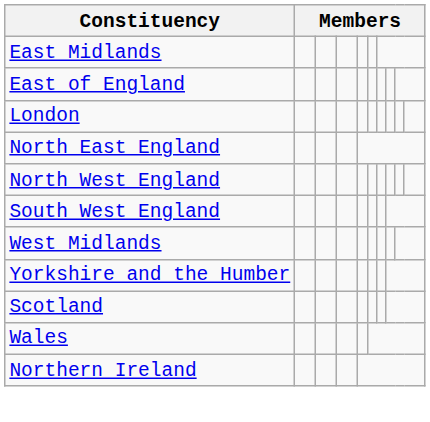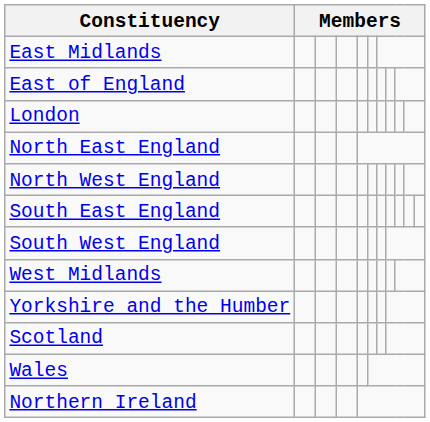 <table class="wikitable">
 <tr>
 <th>Constituency</th>
 <th colspan=10>Members</th>
 </tr>
 <tr>
 <td><a href='#'>East Midlands</a></td>
 <td></td>
 <td></td>
 <td></td>
 <td></td>
 <td></td>
 <td colspan=5> </td>
 </tr>
 <tr>
 <td><a href='#'>East of England</a></td>
 <td></td>
 <td></td>
 <td></td>
 <td></td>
 <td></td>
 <td></td>
 <td></td>
 <td colspan=3> </td>
 </tr>
 <tr>
 <td><a href='#'>London</a></td>
 <td></td>
 <td></td>
 <td></td>
 <td></td>
 <td></td>
 <td></td>
 <td></td>
 <td></td>
 <td colspan=2> </td>
 </tr>
 <tr>
 <td><a href='#'>North East England</a></td>
 <td></td>
 <td></td>
 <td></td>
 <td colspan=7> </td>
 </tr>
 <tr>
 <td><a href='#'>North West England</a></td>
 <td></td>
 <td></td>
 <td></td>
 <td></td>
 <td></td>
 <td></td>
 <td></td>
 <td></td>
 <td colspan=2> </td>
+</tr>
+<tr>
+<td><a href='#'>South East England</a></td>
+<td></td>
+<td></td>
+<td></td>
+<td></td>
+<td></td>
+<td></td>
+<td></td>
+<td></td>
+<td></td>
+<td></td>
 </tr>
 <tr>
 <td><a href='#'>South West England</a></td>
 <td></td>
 <td></td>
 <td></td>
 <td></td>
 <td></td>
 <td></td>
 <td colspan=4> </td>
 </tr>
 <tr>
 <td><a href='#'>West Midlands</a></td>
 <td></td>
 <td></td>
 <td></td>
 <td></td>
 <td></td>
 <td></td>
 <td></td>
 <td colspan=3> </td>
 </tr>
 <tr>
 <td><a href='#'>Yorkshire and the Humber</a></td>
 <td></td>
 <td></td>
 <td></td>
 <td></td>
 <td></td>
 <td></td>
 <td colspan=4> </td>
 </tr>
 <tr>
 <td><a href='#'>Scotland</a></td>
 <td></td>
 <td></td>
 <td></td>
 <td></td>
 <td></td>
 <td></td>
 <td colspan=4> </td>
 </tr>
 <tr>
 <td><a href='#'>Wales</a></td>
 <td></td>
 <td></td>
 <td></td>
 <td></td>
 <td colspan=6> </td>
 </tr>
 <tr>
 <td><a href='#'>Northern Ireland</a></td>
 <td>  </td>
 <td>  </td>
 <td>  </td>
 <td colspan=7> </td>
 </tr>
 </table>
